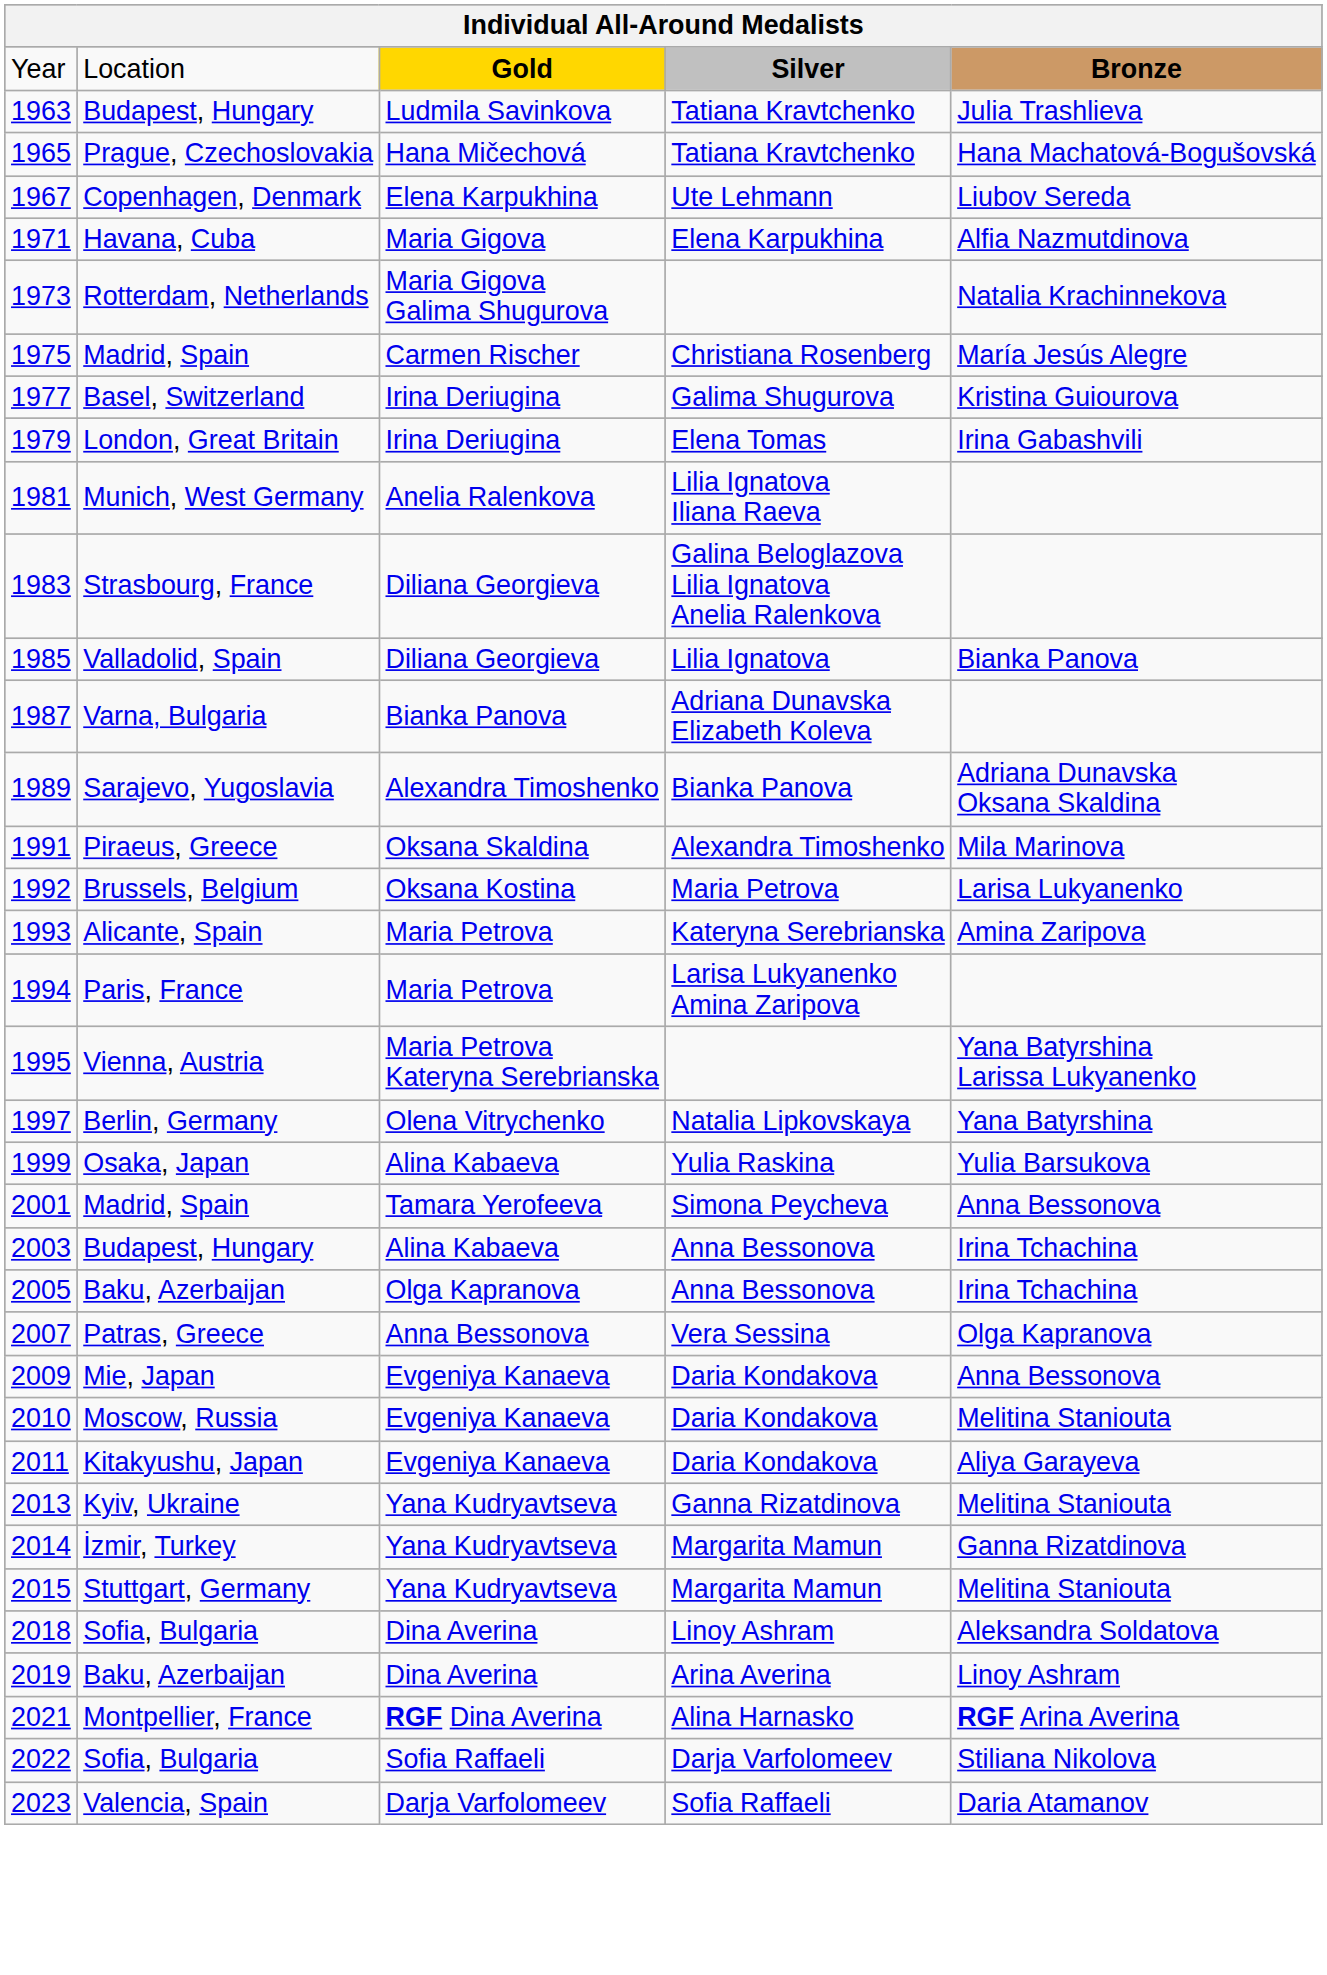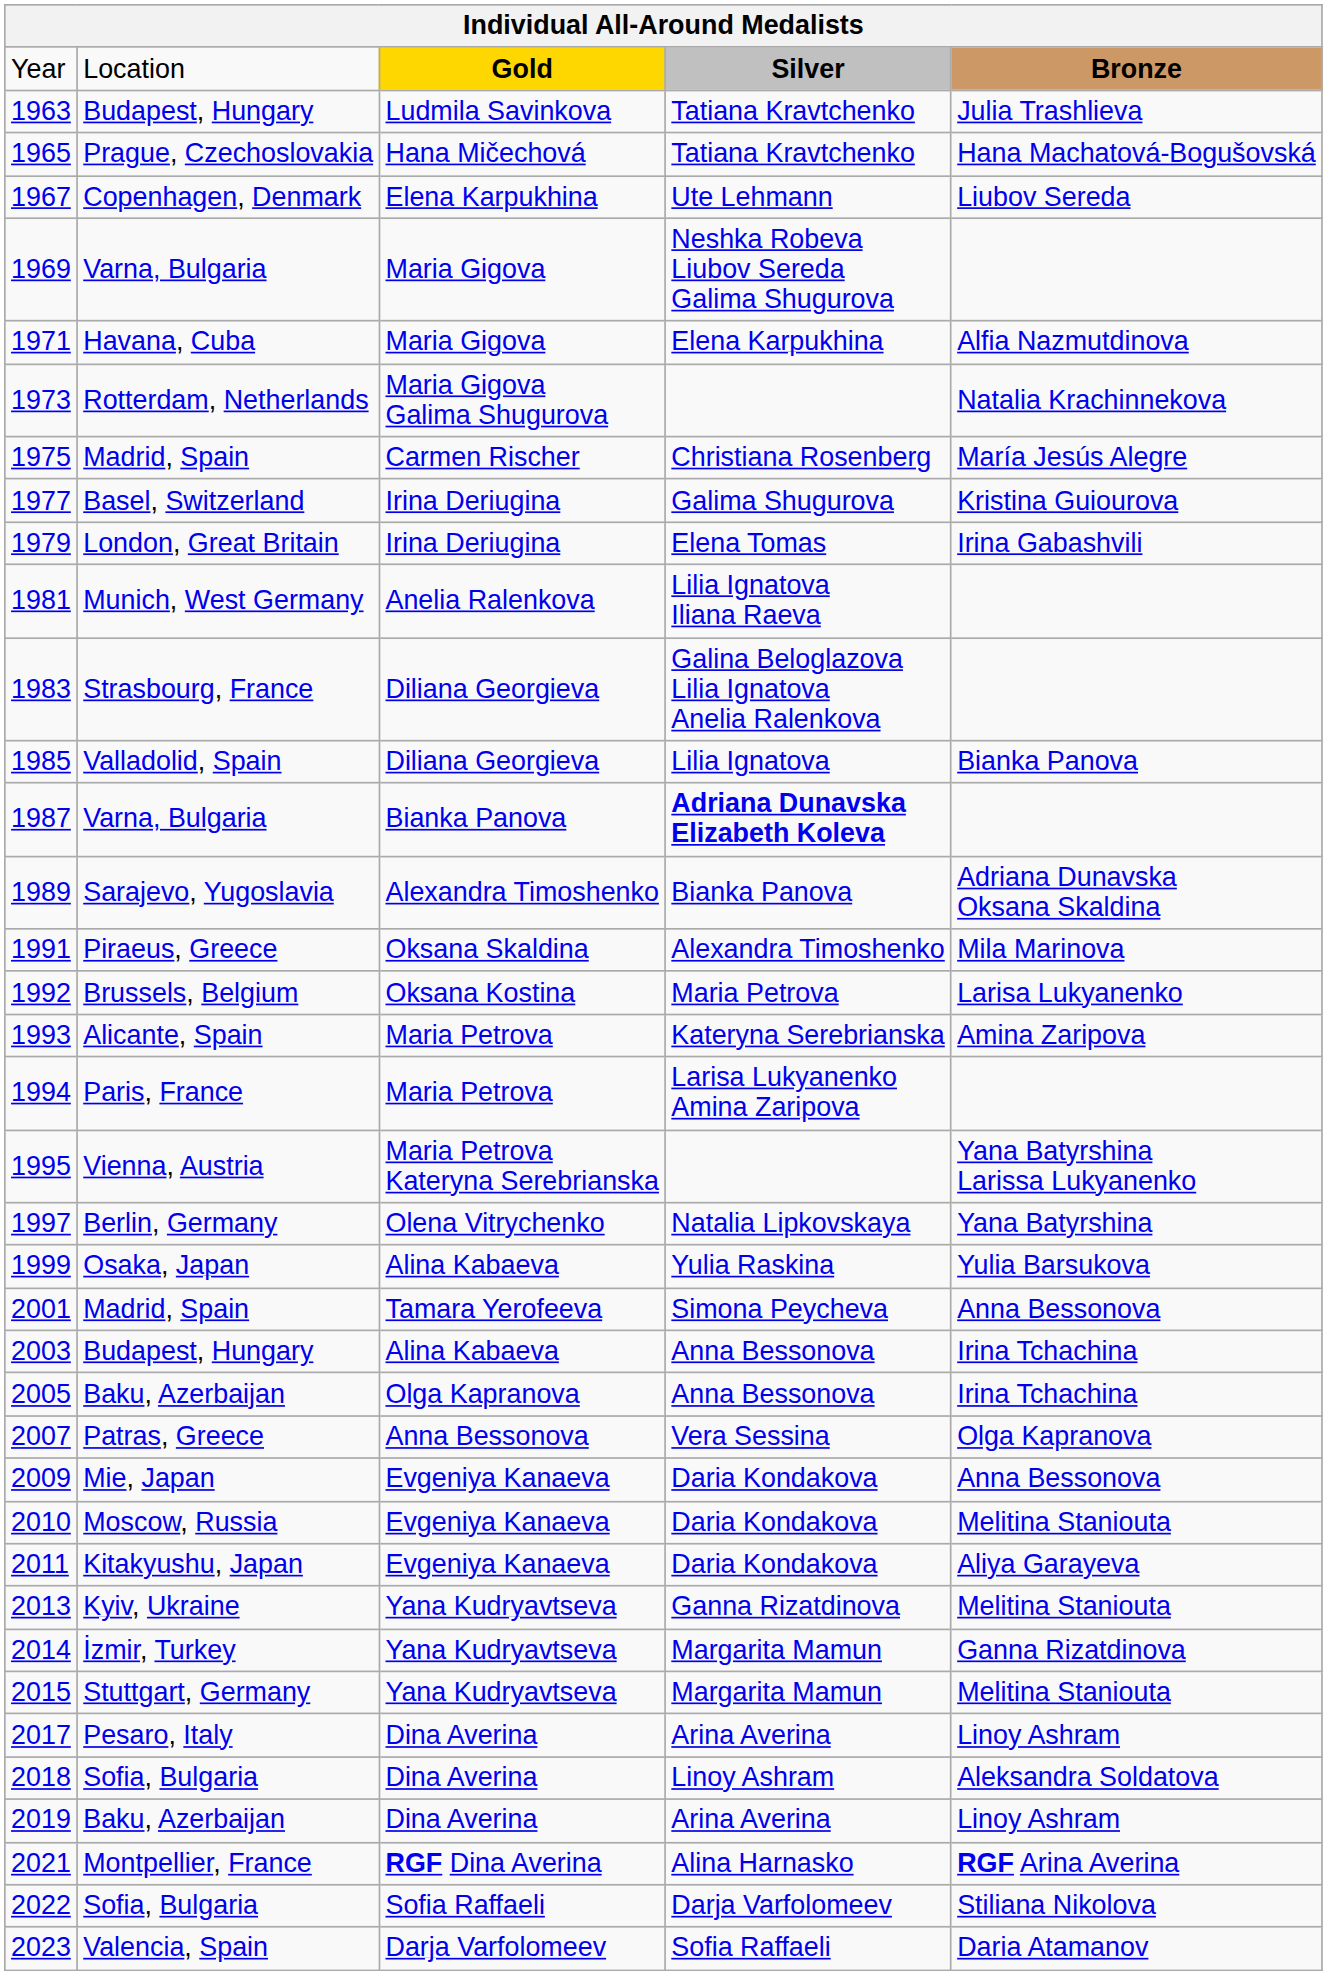 <table class="wikitable">
 <tr>
 <th colspan=5 align="center"><strong>Individual All-Around Medalists</strong></th>
 </tr>
 <tr>
 <td>Year</td>
 <td>Location</td>
 <td style="text-align:center;background-color:gold;"><strong>Gold</strong></td>
 <td style="text-align:center;background-color:silver;"><strong>Silver</strong></td>
 <td style="text-align:center;background-color:#CC9966;"><strong>Bronze</strong></td>
 </tr>
 <tr>
 <td><a href='#'>1963</a></td>
 <td> <a href='#'>Budapest</a>, <a href='#'>Hungary</a></td>
 <td> <a href='#'>Ludmila Savinkova</a></td>
 <td> <a href='#'>Tatiana Kravtchenko</a></td>
 <td> <a href='#'>Julia Trashlieva</a></td>
 </tr>
 <tr>
 <td><a href='#'>1965</a></td>
 <td> <a href='#'>Prague</a>, <a href='#'>Czechoslovakia</a></td>
 <td> <a href='#'>Hana Mičechová</a></td>
 <td> <a href='#'>Tatiana Kravtchenko</a></td>
 <td> <a href='#'>Hana Machatová-Bogušovská</a></td>
 </tr>
 <tr>
 <td><a href='#'>1967</a></td>
 <td> <a href='#'>Copenhagen</a>, <a href='#'>Denmark</a></td>
 <td> <a href='#'>Elena Karpukhina</a></td>
 <td> <a href='#'>Ute Lehmann</a></td>
 <td> <a href='#'>Liubov Sereda</a></td>
+</tr>
+<tr>
+<td><a href='#'>1969</a></td>
+<td> <a href='#'>Varna, Bulgaria</a></td>
+<td> <a href='#'>Maria Gigova</a></td>
+<td> <a href='#'>Neshka Robeva</a><br> <a href='#'>Liubov Sereda</a><br> <a href='#'>Galima Shugurova</a></td>
+<td></td>
 </tr>
 <tr>
 <td><a href='#'>1971</a></td>
 <td> <a href='#'>Havana</a>, <a href='#'>Cuba</a></td>
 <td> <a href='#'>Maria Gigova</a></td>
 <td> <a href='#'>Elena Karpukhina</a></td>
 <td> <a href='#'>Alfia Nazmutdinova</a></td>
 </tr>
 <tr>
 <td><a href='#'>1973</a></td>
 <td> <a href='#'>Rotterdam</a>, <a href='#'>Netherlands</a></td>
 <td> <a href='#'>Maria Gigova</a><br> <a href='#'>Galima Shugurova</a></td>
 <td></td>
 <td> <a href='#'>Natalia Krachinnekova</a></td>
 </tr>
 <tr>
 <td><a href='#'>1975</a></td>
 <td> <a href='#'>Madrid</a>, <a href='#'>Spain</a></td>
 <td> <a href='#'>Carmen Rischer</a></td>
 <td> <a href='#'>Christiana Rosenberg</a></td>
 <td> <a href='#'>María Jesús Alegre</a></td>
 </tr>
 <tr>
 <td><a href='#'>1977</a></td>
 <td> <a href='#'>Basel</a>, <a href='#'>Switzerland</a></td>
 <td> <a href='#'>Irina Deriugina</a></td>
 <td> <a href='#'>Galima Shugurova</a></td>
 <td> <a href='#'>Kristina Guiourova</a></td>
 </tr>
 <tr>
 <td><a href='#'>1979</a></td>
 <td> <a href='#'>London</a>, <a href='#'>Great Britain</a></td>
 <td> <a href='#'>Irina Deriugina</a></td>
 <td> <a href='#'>Elena Tomas</a></td>
 <td> <a href='#'>Irina Gabashvili</a></td>
 </tr>
 <tr>
 <td><a href='#'>1981</a></td>
 <td> <a href='#'>Munich</a>, <a href='#'>West Germany</a></td>
 <td> <a href='#'>Anelia Ralenkova</a></td>
 <td> <a href='#'>Lilia Ignatova</a><br> <a href='#'>Iliana Raeva</a></td>
 <td></td>
 </tr>
 <tr>
 <td><a href='#'>1983</a></td>
 <td> <a href='#'>Strasbourg</a>, <a href='#'>France</a></td>
 <td> <a href='#'>Diliana Georgieva</a></td>
 <td> <a href='#'>Galina Beloglazova</a><br> <a href='#'>Lilia Ignatova</a><br> <a href='#'>Anelia Ralenkova</a></td>
 <td></td>
 </tr>
 <tr>
 <td><a href='#'>1985</a></td>
 <td> <a href='#'>Valladolid</a>, <a href='#'>Spain</a></td>
 <td> <a href='#'>Diliana Georgieva</a></td>
 <td> <a href='#'>Lilia Ignatova</a></td>
 <td> <a href='#'>Bianka Panova</a></td>
 </tr>
 <tr>
 <td><a href='#'>1987</a></td>
 <td> <a href='#'>Varna, Bulgaria</a></td>
 <td> <a href='#'>Bianka Panova</a></td>
-<td> <a href='#'>Adriana Dunavska</a><br> <a href='#'>Elizabeth Koleva</a></td>
+<td><strong> <a href='#'>Adriana Dunavska</a><br> <a href='#'>Elizabeth Koleva</a></strong></td>
 <td></td>
 </tr>
 <tr>
 <td><a href='#'>1989</a></td>
 <td> <a href='#'>Sarajevo</a>, <a href='#'>Yugoslavia</a></td>
 <td> <a href='#'>Alexandra Timoshenko</a></td>
 <td> <a href='#'>Bianka Panova</a></td>
 <td> <a href='#'>Adriana Dunavska</a><br> <a href='#'>Oksana Skaldina</a></td>
 </tr>
 <tr>
 <td><a href='#'>1991</a></td>
 <td> <a href='#'>Piraeus</a>, <a href='#'>Greece</a></td>
 <td> <a href='#'>Oksana Skaldina</a></td>
 <td> <a href='#'>Alexandra Timoshenko</a></td>
 <td> <a href='#'>Mila Marinova</a></td>
 </tr>
 <tr>
 <td><a href='#'>1992</a></td>
 <td> <a href='#'>Brussels</a>, <a href='#'>Belgium</a></td>
 <td> <a href='#'>Oksana Kostina</a></td>
 <td> <a href='#'>Maria Petrova</a></td>
 <td> <a href='#'>Larisa Lukyanenko</a></td>
 </tr>
 <tr>
 <td><a href='#'>1993</a></td>
 <td> <a href='#'>Alicante</a>, <a href='#'>Spain</a></td>
 <td> <a href='#'>Maria Petrova</a></td>
 <td> <a href='#'>Kateryna Serebrianska</a></td>
 <td> <a href='#'>Amina Zaripova</a></td>
 </tr>
 <tr>
 <td><a href='#'>1994</a></td>
 <td> <a href='#'>Paris</a>, <a href='#'>France</a></td>
 <td> <a href='#'>Maria Petrova</a></td>
 <td> <a href='#'>Larisa Lukyanenko</a><br> <a href='#'>Amina Zaripova</a></td>
 <td></td>
 </tr>
 <tr>
 <td><a href='#'>1995</a></td>
 <td> <a href='#'>Vienna</a>, <a href='#'>Austria</a></td>
 <td> <a href='#'>Maria Petrova</a><br>  <a href='#'>Kateryna Serebrianska</a></td>
 <td></td>
 <td> <a href='#'>Yana Batyrshina</a><br> <a href='#'>Larissa Lukyanenko</a></td>
 </tr>
 <tr>
 <td><a href='#'>1997</a></td>
 <td> <a href='#'>Berlin</a>, <a href='#'>Germany</a></td>
 <td> <a href='#'>Olena Vitrychenko</a></td>
 <td> <a href='#'>Natalia Lipkovskaya</a></td>
 <td> <a href='#'>Yana Batyrshina</a></td>
 </tr>
 <tr>
 <td><a href='#'>1999</a></td>
 <td> <a href='#'>Osaka</a>, <a href='#'>Japan</a></td>
 <td> <a href='#'>Alina Kabaeva</a></td>
 <td> <a href='#'>Yulia Raskina</a></td>
 <td> <a href='#'>Yulia Barsukova</a></td>
 </tr>
 <tr>
 <td><a href='#'>2001</a></td>
 <td> <a href='#'>Madrid</a>, <a href='#'>Spain</a></td>
 <td> <a href='#'>Tamara Yerofeeva</a></td>
 <td> <a href='#'>Simona Peycheva</a></td>
 <td> <a href='#'>Anna Bessonova</a></td>
 </tr>
 <tr>
 <td><a href='#'>2003</a></td>
 <td> <a href='#'>Budapest</a>, <a href='#'>Hungary</a></td>
 <td> <a href='#'>Alina Kabaeva</a></td>
 <td> <a href='#'>Anna Bessonova</a></td>
 <td> <a href='#'>Irina Tchachina</a></td>
 </tr>
 <tr>
 <td><a href='#'>2005</a></td>
 <td> <a href='#'>Baku</a>, <a href='#'>Azerbaijan</a></td>
 <td> <a href='#'>Olga Kapranova</a></td>
 <td> <a href='#'>Anna Bessonova</a></td>
 <td> <a href='#'>Irina Tchachina</a></td>
 </tr>
 <tr>
 <td><a href='#'>2007</a></td>
 <td> <a href='#'>Patras</a>, <a href='#'>Greece</a></td>
 <td> <a href='#'>Anna Bessonova</a></td>
 <td> <a href='#'>Vera Sessina</a></td>
 <td> <a href='#'>Olga Kapranova</a></td>
 </tr>
 <tr>
 <td><a href='#'>2009</a></td>
 <td> <a href='#'>Mie</a>, <a href='#'>Japan</a></td>
 <td> <a href='#'>Evgeniya Kanaeva</a></td>
 <td> <a href='#'>Daria Kondakova</a></td>
 <td> <a href='#'>Anna Bessonova</a></td>
 </tr>
 <tr>
 <td><a href='#'>2010</a></td>
 <td> <a href='#'>Moscow</a>, <a href='#'>Russia</a></td>
 <td> <a href='#'>Evgeniya Kanaeva</a></td>
 <td> <a href='#'>Daria Kondakova</a></td>
 <td> <a href='#'>Melitina Staniouta</a></td>
 </tr>
 <tr>
 <td><a href='#'>2011</a></td>
 <td> <a href='#'>Kitakyushu</a>, <a href='#'>Japan</a></td>
 <td> <a href='#'>Evgeniya Kanaeva</a></td>
 <td> <a href='#'>Daria Kondakova</a></td>
 <td> <a href='#'>Aliya Garayeva</a></td>
 </tr>
 <tr>
 <td><a href='#'>2013</a></td>
 <td> <a href='#'>Kyiv</a>, <a href='#'>Ukraine</a></td>
 <td> <a href='#'>Yana Kudryavtseva</a></td>
 <td> <a href='#'>Ganna Rizatdinova</a></td>
 <td> <a href='#'>Melitina Staniouta</a></td>
 </tr>
 <tr>
 <td><a href='#'>2014</a></td>
 <td> <a href='#'>İzmir</a>, <a href='#'>Turkey</a></td>
 <td> <a href='#'>Yana Kudryavtseva</a></td>
 <td> <a href='#'>Margarita Mamun</a></td>
 <td> <a href='#'>Ganna Rizatdinova</a></td>
 </tr>
 <tr>
 <td><a href='#'>2015</a></td>
 <td> <a href='#'>Stuttgart</a>, <a href='#'>Germany</a></td>
 <td> <a href='#'>Yana Kudryavtseva</a></td>
 <td> <a href='#'>Margarita Mamun</a></td>
 <td> <a href='#'>Melitina Staniouta</a></td>
 </tr>
 <tr>
+<td><a href='#'>2017</a></td>
+<td> <a href='#'>Pesaro</a>, <a href='#'>Italy</a></td>
+<td> <a href='#'>Dina Averina</a></td>
+<td> <a href='#'>Arina Averina</a></td>
+<td> <a href='#'>Linoy Ashram</a></td>
+</tr>
+<tr>
 <td><a href='#'>2018</a></td>
 <td> <a href='#'>Sofia</a>, <a href='#'>Bulgaria</a></td>
 <td> <a href='#'>Dina Averina</a></td>
 <td> <a href='#'>Linoy Ashram</a></td>
 <td> <a href='#'>Aleksandra Soldatova</a></td>
 </tr>
 <tr>
 <td><a href='#'>2019</a></td>
 <td> <a href='#'>Baku</a>, <a href='#'>Azerbaijan</a></td>
 <td> <a href='#'>Dina Averina</a></td>
 <td> <a href='#'>Arina Averina</a></td>
 <td> <a href='#'>Linoy Ashram</a></td>
 </tr>
 <tr>
 <td><a href='#'>2021</a></td>
 <td> <a href='#'>Montpellier</a>, <a href='#'>France</a></td>
 <td><strong><a href='#'>RGF</a></strong> <a href='#'>Dina Averina</a></td>
 <td> <a href='#'>Alina Harnasko</a></td>
 <td><strong><a href='#'>RGF</a></strong> <a href='#'>Arina Averina</a></td>
 </tr>
 <tr>
 <td><a href='#'>2022</a></td>
 <td> <a href='#'>Sofia</a>, <a href='#'>Bulgaria</a></td>
 <td> <a href='#'>Sofia Raffaeli</a></td>
 <td> <a href='#'>Darja Varfolomeev</a></td>
 <td> <a href='#'>Stiliana Nikolova</a></td>
 </tr>
 <tr>
 <td><a href='#'>2023</a></td>
 <td> <a href='#'>Valencia</a>, <a href='#'>Spain</a></td>
 <td> <a href='#'>Darja Varfolomeev</a></td>
 <td> <a href='#'>Sofia Raffaeli</a></td>
 <td> <a href='#'>Daria Atamanov</a></td>
 </tr>
 </table>
